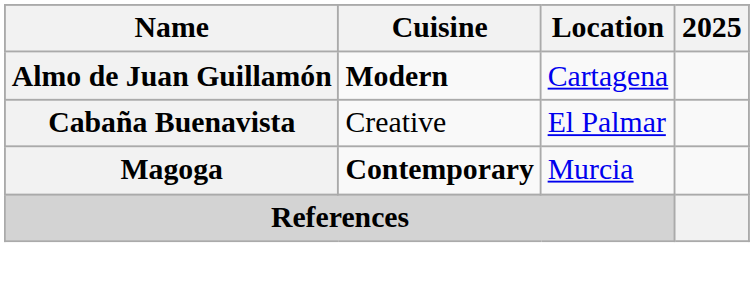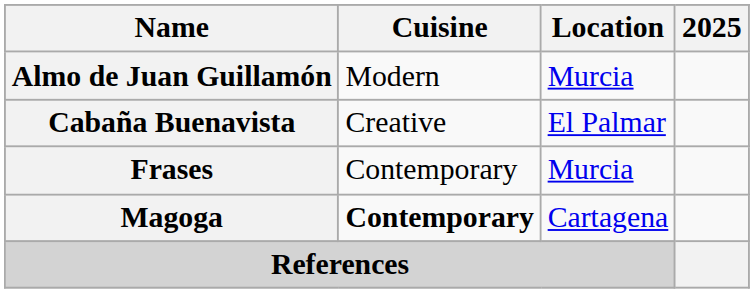 <table class="wikitable sortable plainrowheaders" style="text-align:left;" ">
 <tr>
 <th scope="col">Name</th>
 <th scope="col">Cuisine</th>
 <th scope="col">Location</th>
 <th scope="col">2025</th>
 </tr>
 <tr>
 <th scope="row">Almo de Juan Guillamón</th>
-<td><strong>Modern</strong></td>
-<td><a href='#'>Cartagena</a></td>
+<td>Modern</td>
+<td><a href='#'>Murcia</a></td>
 <td></td>
 </tr>
 <tr>
 <th scope="row">Cabaña Buenavista</th>
 <td>Creative</td>
 <td><a href='#'>El Palmar</a></td>
 <td></td>
 </tr>
 <tr>
+<th scope="row">Frases</th>
+<td>Contemporary</td>
+<td><a href='#'>Murcia</a></td>
+<td></td>
+</tr>
+<tr>
 <th scope="row">Magoga</th>
 <td><strong>Contemporary</strong></td>
-<td><a href='#'>Murcia</a></td>
+<td><a href='#'>Cartagena</a></td>
 <td></td>
 </tr>
 <tr>
 <th colspan="3" style="text-align: center;background: lightgray;">References</th>
 <th></th>
 </tr>
 </table>
